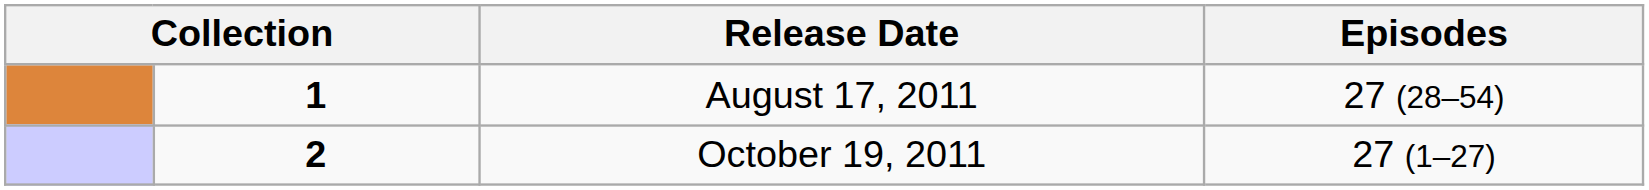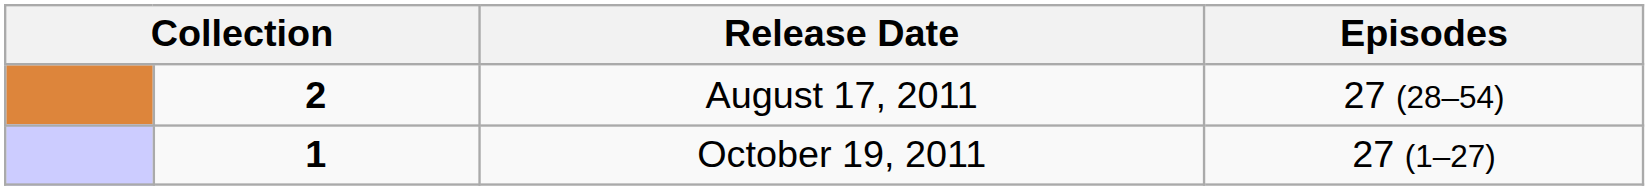 <table class="wikitable" style="text-align: center; width: 55%;">
 <tr>
 <th colspan="2">Collection</th>
 <th>Release Date</th>
 <th>Episodes</th>
 </tr>
 <tr>
 <td style="background: #DD853B;"></td>
-<td><strong>1</strong></td>
+<td><strong>2</strong></td>
 <td>August 17, 2011</td>
 <td>27 <small>(28–54)</small></td>
 </tr>
 <tr>
 <td style="background: #CCF;"></td>
-<td><strong>2</strong></td>
+<td><strong>1</strong></td>
 <td>October 19, 2011</td>
 <td>27 <small>(1–27)</small></td>
 </tr>
 </table>
